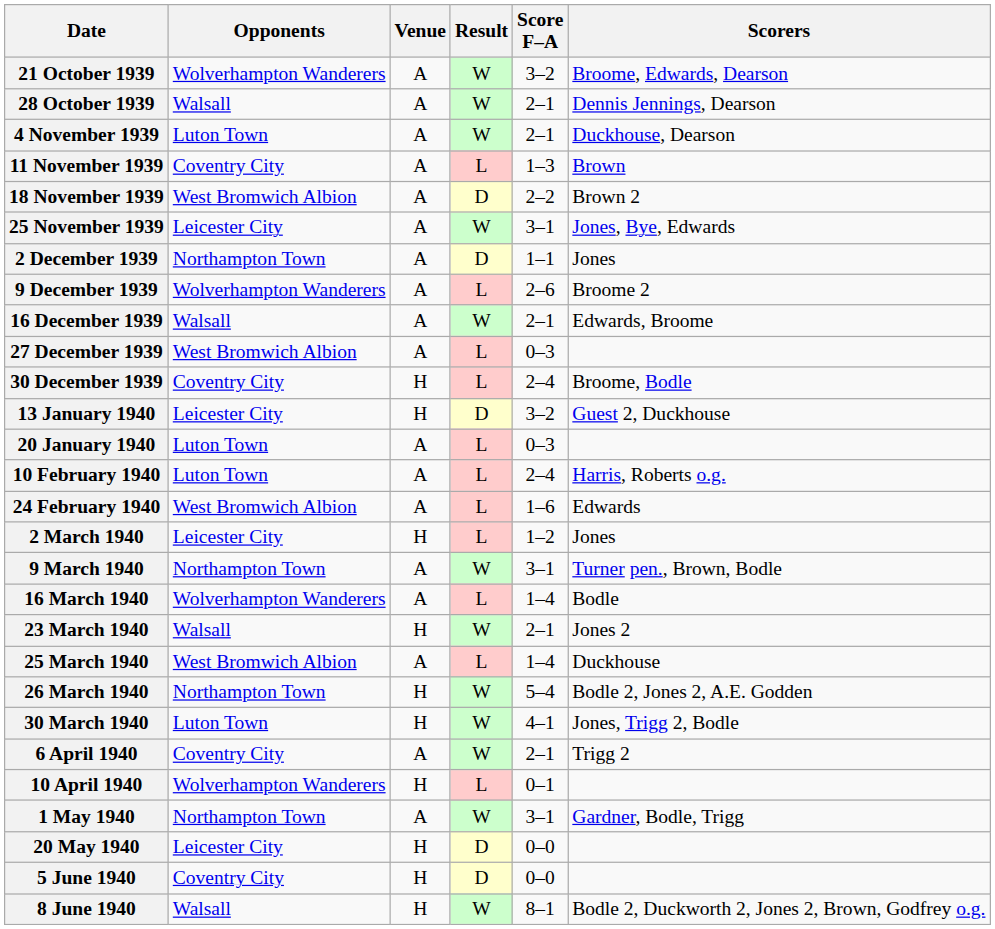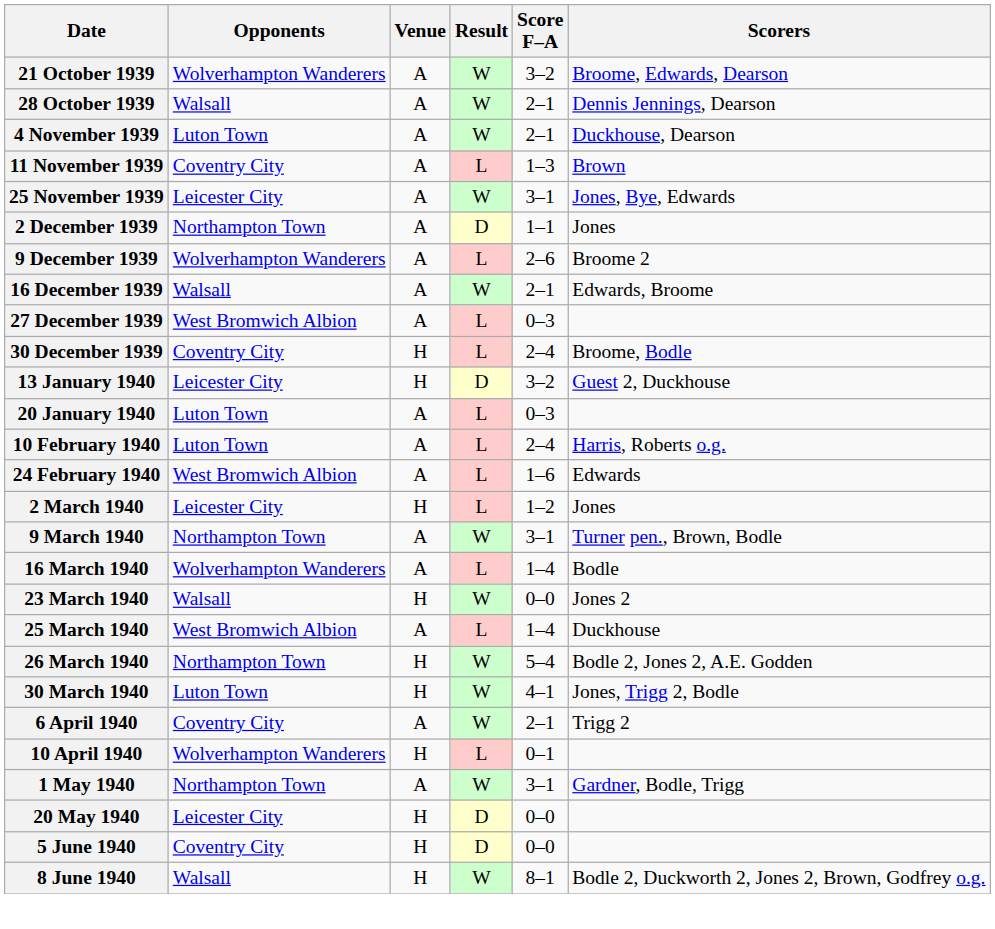 <table class="wikitable plainrowheaders" style=text-align:center>
 <tr>
 <th scope=col>Date</th>
 <th scope=col>Opponents</th>
 <th scope=col>Venue</th>
 <th scope=col>Result</th>
 <th scope=col>Score<br>F–A</th>
 <th scope=col>Scorers</th>
 </tr>
 <tr>
 <th scope=row>21 October 1939</th>
 <td style=text-align:left><a href='#'>Wolverhampton Wanderers</a></td>
 <td>A</td>
 <td style=background:#cfc>W</td>
 <td>3–2</td>
 <td style=text-align:left><a href='#'>Broome</a>, <a href='#'>Edwards</a>, <a href='#'>Dearson</a></td>
 </tr>
 <tr>
 <th scope=row>28 October 1939</th>
 <td style=text-align:left><a href='#'>Walsall</a></td>
 <td>A</td>
 <td style=background:#cfc>W</td>
 <td>2–1</td>
 <td style=text-align:left><a href='#'>Dennis Jennings</a>, Dearson</td>
 </tr>
 <tr>
 <th scope=row>4 November 1939</th>
 <td style=text-align:left><a href='#'>Luton Town</a></td>
 <td>A</td>
 <td style=background:#cfc>W</td>
 <td>2–1</td>
 <td style=text-align:left><a href='#'>Duckhouse</a>, Dearson</td>
 </tr>
 <tr>
 <th scope=row>11 November 1939</th>
 <td style=text-align:left><a href='#'>Coventry City</a></td>
 <td>A</td>
 <td style=background:#fcc>L</td>
 <td>1–3</td>
 <td style=text-align:left><a href='#'>Brown</a></td>
-</tr>
-<tr>
-<th scope=row>18 November 1939</th>
-<td style=text-align:left><a href='#'>West Bromwich Albion</a></td>
-<td>A</td>
-<td style=background:#ffc>D</td>
-<td>2–2</td>
-<td style=text-align:left>Brown 2</td>
 </tr>
 <tr>
 <th scope=row>25 November 1939</th>
 <td style=text-align:left><a href='#'>Leicester City</a></td>
 <td>A</td>
 <td style=background:#cfc>W</td>
 <td>3–1</td>
 <td style=text-align:left><a href='#'>Jones</a>, <a href='#'>Bye</a>, Edwards</td>
 </tr>
 <tr>
 <th scope=row>2 December 1939</th>
 <td style=text-align:left><a href='#'>Northampton Town</a></td>
 <td>A</td>
 <td style=background:#ffc>D</td>
 <td>1–1</td>
 <td style=text-align:left>Jones</td>
 </tr>
 <tr>
 <th scope=row>9 December 1939</th>
 <td style=text-align:left><a href='#'>Wolverhampton Wanderers</a></td>
 <td>A</td>
 <td style=background:#fcc>L</td>
 <td>2–6</td>
 <td style=text-align:left>Broome 2</td>
 </tr>
 <tr>
 <th scope=row>16 December 1939</th>
 <td style=text-align:left><a href='#'>Walsall</a></td>
 <td>A</td>
 <td style=background:#cfc>W</td>
 <td>2–1</td>
 <td style=text-align:left>Edwards, Broome</td>
 </tr>
 <tr>
 <th scope=row>27 December 1939</th>
 <td style=text-align:left><a href='#'>West Bromwich Albion</a></td>
 <td>A</td>
 <td style=background:#fcc>L</td>
 <td>0–3</td>
 <td></td>
 </tr>
 <tr>
 <th scope=row>30 December 1939</th>
 <td style=text-align:left><a href='#'>Coventry City</a></td>
 <td>H</td>
 <td style=background:#fcc>L</td>
 <td>2–4</td>
 <td style=text-align:left>Broome, <a href='#'>Bodle</a></td>
 </tr>
 <tr>
 <th scope=row>13 January 1940</th>
 <td style=text-align:left><a href='#'>Leicester City</a></td>
 <td>H</td>
 <td style=background:#ffc>D</td>
 <td>3–2</td>
 <td style=text-align:left><a href='#'>Guest</a> 2, Duckhouse</td>
 </tr>
 <tr>
 <th scope=row>20 January 1940</th>
 <td style=text-align:left><a href='#'>Luton Town</a></td>
 <td>A</td>
 <td style=background:#fcc>L</td>
 <td>0–3</td>
 <td></td>
 </tr>
 <tr>
 <th scope=row>10 February 1940</th>
 <td style=text-align:left><a href='#'>Luton Town</a></td>
 <td>A</td>
 <td style=background:#fcc>L</td>
 <td>2–4</td>
 <td style=text-align:left><a href='#'>Harris</a>, Roberts <a href='#'>o.g.</a></td>
 </tr>
 <tr>
 <th scope=row>24 February 1940</th>
 <td style=text-align:left><a href='#'>West Bromwich Albion</a></td>
 <td>A</td>
 <td style=background:#fcc>L</td>
 <td>1–6</td>
 <td style=text-align:left>Edwards</td>
 </tr>
 <tr>
 <th scope=row>2 March 1940</th>
 <td style=text-align:left><a href='#'>Leicester City</a></td>
 <td>H</td>
 <td style=background:#fcc>L</td>
 <td>1–2</td>
 <td style=text-align:left>Jones</td>
 </tr>
 <tr>
 <th scope=row>9 March 1940</th>
 <td style=text-align:left><a href='#'>Northampton Town</a></td>
 <td>A</td>
 <td style=background:#cfc>W</td>
 <td>3–1</td>
 <td style=text-align:left><a href='#'>Turner</a> <a href='#'>pen.</a>, Brown, Bodle</td>
 </tr>
 <tr>
 <th scope=row>16 March 1940</th>
 <td style=text-align:left><a href='#'>Wolverhampton Wanderers</a></td>
 <td>A</td>
 <td style=background:#fcc>L</td>
 <td>1–4</td>
 <td style=text-align:left>Bodle</td>
 </tr>
 <tr>
 <th scope=row>23 March 1940</th>
 <td style=text-align:left><a href='#'>Walsall</a></td>
 <td>H</td>
 <td style=background:#cfc>W</td>
-<td>2–1</td>
+<td>0–0</td>
 <td style=text-align:left>Jones 2</td>
 </tr>
 <tr>
 <th scope=row>25 March 1940</th>
 <td style=text-align:left><a href='#'>West Bromwich Albion</a></td>
 <td>A</td>
 <td style=background:#fcc>L</td>
 <td>1–4</td>
 <td style=text-align:left>Duckhouse</td>
 </tr>
 <tr>
 <th scope=row>26 March 1940</th>
 <td style=text-align:left><a href='#'>Northampton Town</a></td>
 <td>H</td>
 <td style=background:#cfc>W</td>
 <td>5–4</td>
 <td style=text-align:left>Bodle 2, Jones 2, A.E. Godden</td>
 </tr>
 <tr>
 <th scope=row>30 March 1940</th>
 <td style=text-align:left><a href='#'>Luton Town</a></td>
 <td>H</td>
 <td style=background:#cfc>W</td>
 <td>4–1</td>
 <td style=text-align:left>Jones, <a href='#'>Trigg</a> 2, Bodle</td>
 </tr>
 <tr>
 <th scope=row>6 April 1940</th>
 <td style=text-align:left><a href='#'>Coventry City</a></td>
 <td>A</td>
 <td style=background:#cfc>W</td>
 <td>2–1</td>
 <td style=text-align:left>Trigg 2</td>
 </tr>
 <tr>
 <th scope=row>10 April 1940</th>
 <td style=text-align:left><a href='#'>Wolverhampton Wanderers</a></td>
 <td>H</td>
 <td style=background:#fcc>L</td>
 <td>0–1</td>
 <td></td>
 </tr>
 <tr>
 <th scope=row>1 May 1940</th>
 <td style=text-align:left><a href='#'>Northampton Town</a></td>
 <td>A</td>
 <td style=background:#cfc>W</td>
 <td>3–1</td>
 <td style=text-align:left><a href='#'>Gardner</a>, Bodle, Trigg</td>
 </tr>
 <tr>
 <th scope=row>20 May 1940</th>
 <td style=text-align:left><a href='#'>Leicester City</a></td>
 <td>H</td>
 <td style=background:#ffc>D</td>
 <td>0–0</td>
 <td></td>
 </tr>
 <tr>
 <th scope=row>5 June 1940</th>
 <td style=text-align:left><a href='#'>Coventry City</a></td>
 <td>H</td>
 <td style=background:#ffc>D</td>
 <td>0–0</td>
 <td></td>
 </tr>
 <tr>
 <th scope=row>8 June 1940</th>
 <td style=text-align:left><a href='#'>Walsall</a></td>
 <td>H</td>
 <td style=background:#cfc>W</td>
 <td>8–1</td>
 <td style=text-align:left>Bodle 2, Duckworth 2, Jones 2, Brown, Godfrey <a href='#'>o.g.</a></td>
 </tr>
 </table>
